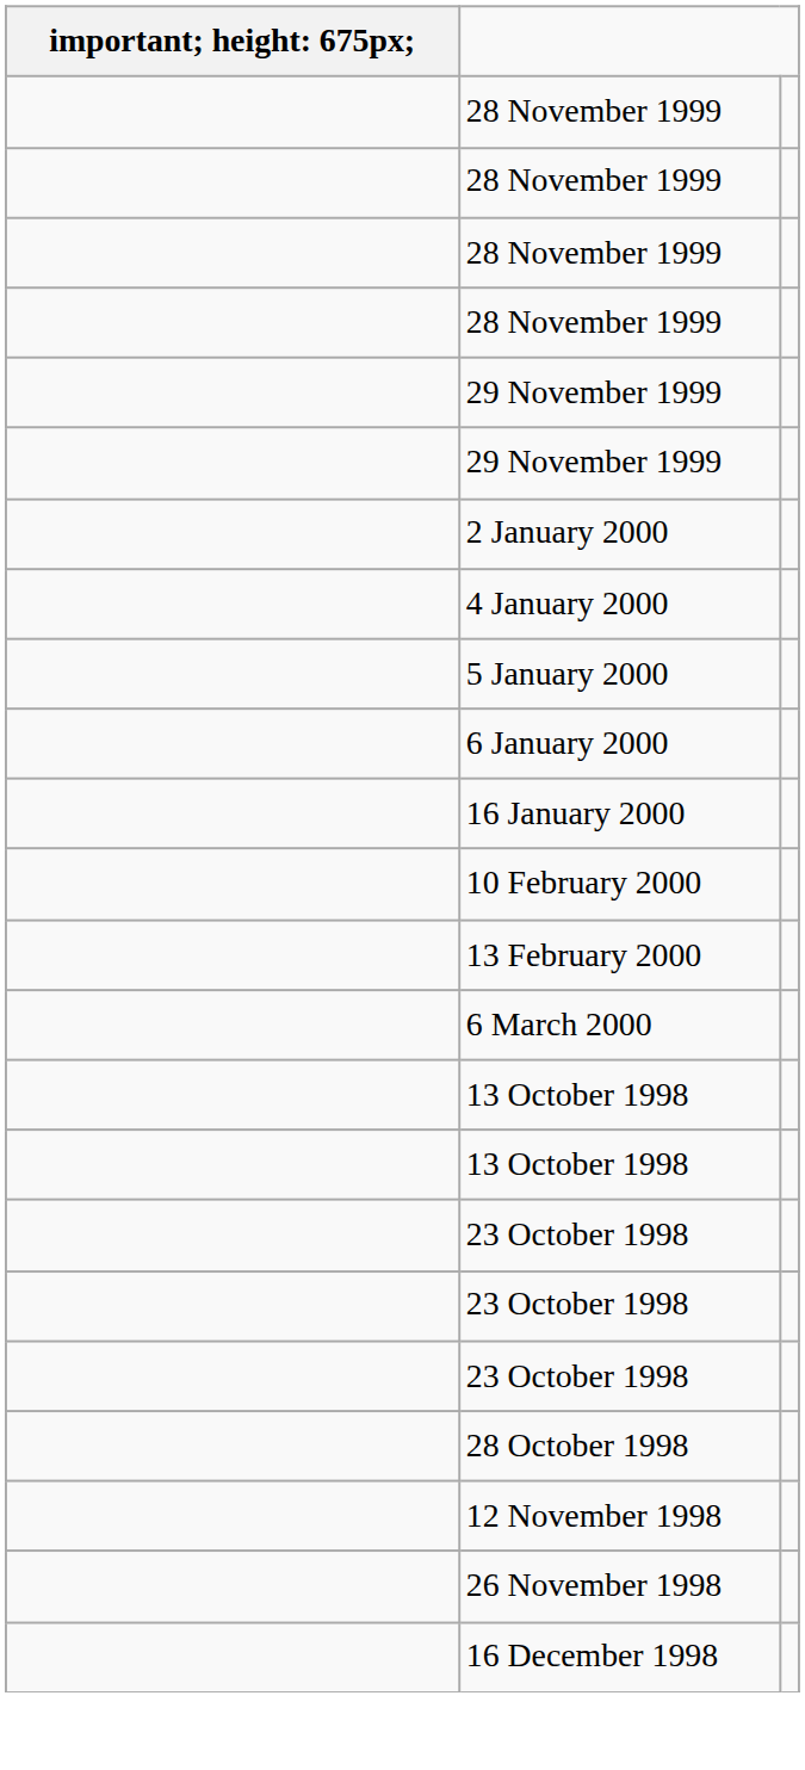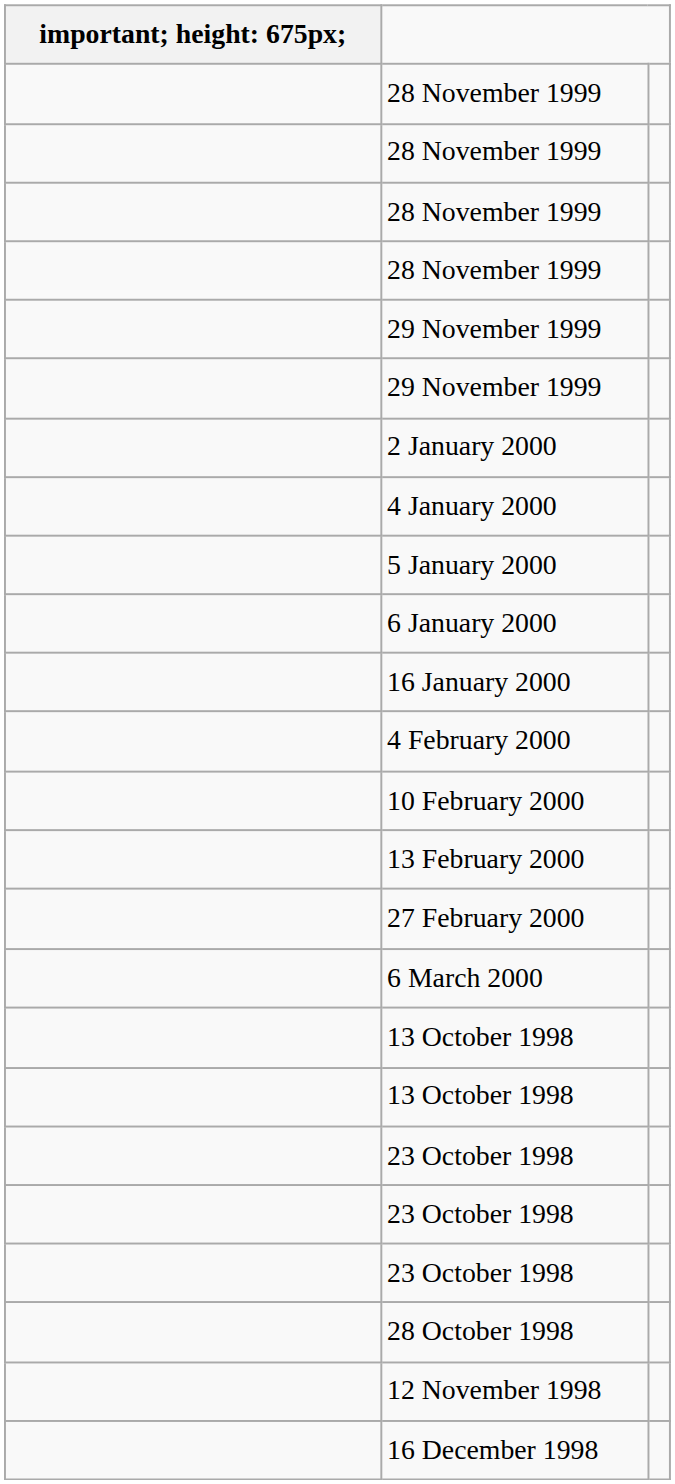 <table class="wikitable" style="font-size: 89%; float: left; width: 24em; margin-right: 1em; line-height: 1.65em">
 <tr>
 <th>important; height: 675px;</th>
 </tr>
 <tr>
 <td></td>
 <td>28 November 1999</td>
 <td><small></small></td>
 </tr>
 <tr>
 <td></td>
 <td>28 November 1999</td>
 <td><small></small></td>
 </tr>
 <tr>
 <td></td>
 <td>28 November 1999</td>
 <td><small></small></td>
 </tr>
 <tr>
 <td></td>
 <td>28 November 1999</td>
 <td><small></small></td>
 </tr>
 <tr>
 <td></td>
 <td>29 November 1999</td>
 <td><small></small></td>
 </tr>
 <tr>
 <td></td>
 <td>29 November 1999</td>
 <td><small></small></td>
 </tr>
 <tr>
 <td></td>
 <td>2 January 2000</td>
 <td><small></small></td>
 </tr>
 <tr>
 <td></td>
 <td>4 January 2000</td>
 <td><small></small></td>
 </tr>
 <tr>
 <td></td>
 <td>5 January 2000</td>
 <td><small></small></td>
 </tr>
 <tr>
 <td></td>
 <td>6 January 2000</td>
 <td><small></small></td>
 </tr>
 <tr>
 <td></td>
 <td>16 January 2000</td>
 <td><small></small></td>
 </tr>
 <tr>
 <td></td>
+<td>4 February 2000</td>
+<td><small></small></td>
+</tr>
+<tr>
+<td></td>
 <td>10 February 2000</td>
 <td><small></small></td>
 </tr>
 <tr>
 <td></td>
 <td>13 February 2000</td>
 <td><small></small></td>
+</tr>
+<tr>
+<td></td>
+<td>27 February 2000</td>
+<td><small></small> </td>
 </tr>
 <tr>
 <td></td>
 <td>6 March 2000</td>
 <td><small></small></td>
 </tr>
 <tr>
 <td></td>
 <td>13 October 1998</td>
 <td><small></small></td>
 </tr>
 <tr>
 <td></td>
 <td>13 October 1998</td>
 <td><small></small></td>
 </tr>
 <tr>
 <td></td>
 <td>23 October 1998</td>
 <td><small></small></td>
 </tr>
 <tr>
 <td></td>
 <td>23 October 1998</td>
 <td><small></small></td>
 </tr>
 <tr>
 <td></td>
 <td>23 October 1998</td>
 <td><small></small></td>
 </tr>
 <tr>
 <td></td>
 <td>28 October 1998</td>
 <td><small></small></td>
 </tr>
 <tr>
 <td></td>
 <td>12 November 1998</td>
 <td><small></small></td>
 </tr>
 <tr>
 <td></td>
-<td>26 November 1998</td>
-<td><small></small></td>
-</tr>
-<tr>
-<td></td>
 <td>16 December 1998</td>
 <td><small></small></td>
 </tr>
 </table>
